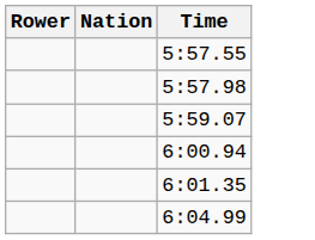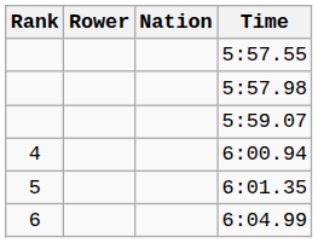 <table class="wikitable sortable" style="text-align:center">
 <tr>
+<th>Rank</th>
 <th>Rower</th>
 <th>Nation</th>
 <th>Time</th>
 </tr>
 <tr>
+<td></td>
 <td align=left data-sort-value="Dürsch, Michael"></td>
 <td align=left></td>
 <td>5:57.55</td>
 </tr>
 <tr>
+<td></td>
 <td align=left data-sort-value="Gullock, Gary"></td>
 <td align=left></td>
 <td>5:57.98</td>
 </tr>
 <tr>
+<td></td>
 <td align=left data-sort-value="Ford, Bruce"></td>
 <td align=left></td>
 <td>5:59.07</td>
 </tr>
 <tr>
+<td>4</td>
 <td align=left data-sort-value="Dell'Aquila, Antonio"></td>
 <td align=left></td>
 <td>6:00.94</td>
 </tr>
 <tr>
+<td>5</td>
 <td align=left data-sort-value="Body, Pascal"></td>
 <td align=left></td>
 <td>6:01.35</td>
 </tr>
 <tr>
+<td>6</td>
 <td align=left data-sort-value="González, Jesús"></td>
 <td align=left></td>
 <td>6:04.99</td>
 </tr>
 </table>
